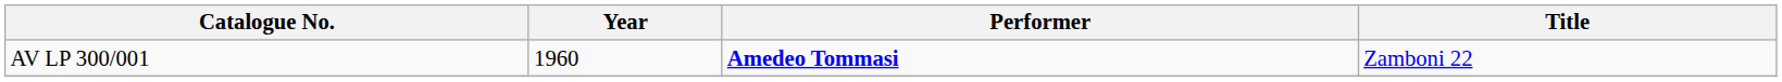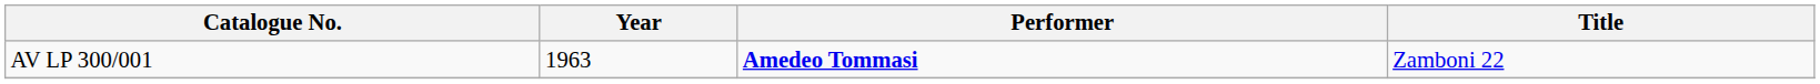 <table class="wikitable" style="width:100%;margin:auto;clear:both;">
 <tr bgcolor="#EFEFEF">
 <th>Catalogue No.</th>
 <th>Year</th>
 <th>Performer</th>
 <th>Title</th>
 </tr>
 <tr>
 <td>AV LP 300/001</td>
-<td>1960</td>
+<td>1963</td>
 <td><strong><a href='#'>Amedeo Tommasi</a></strong></td>
 <td><a href='#'>Zamboni 22</a></td>
 </tr>
 <tr>
 </tr>
 </table>
